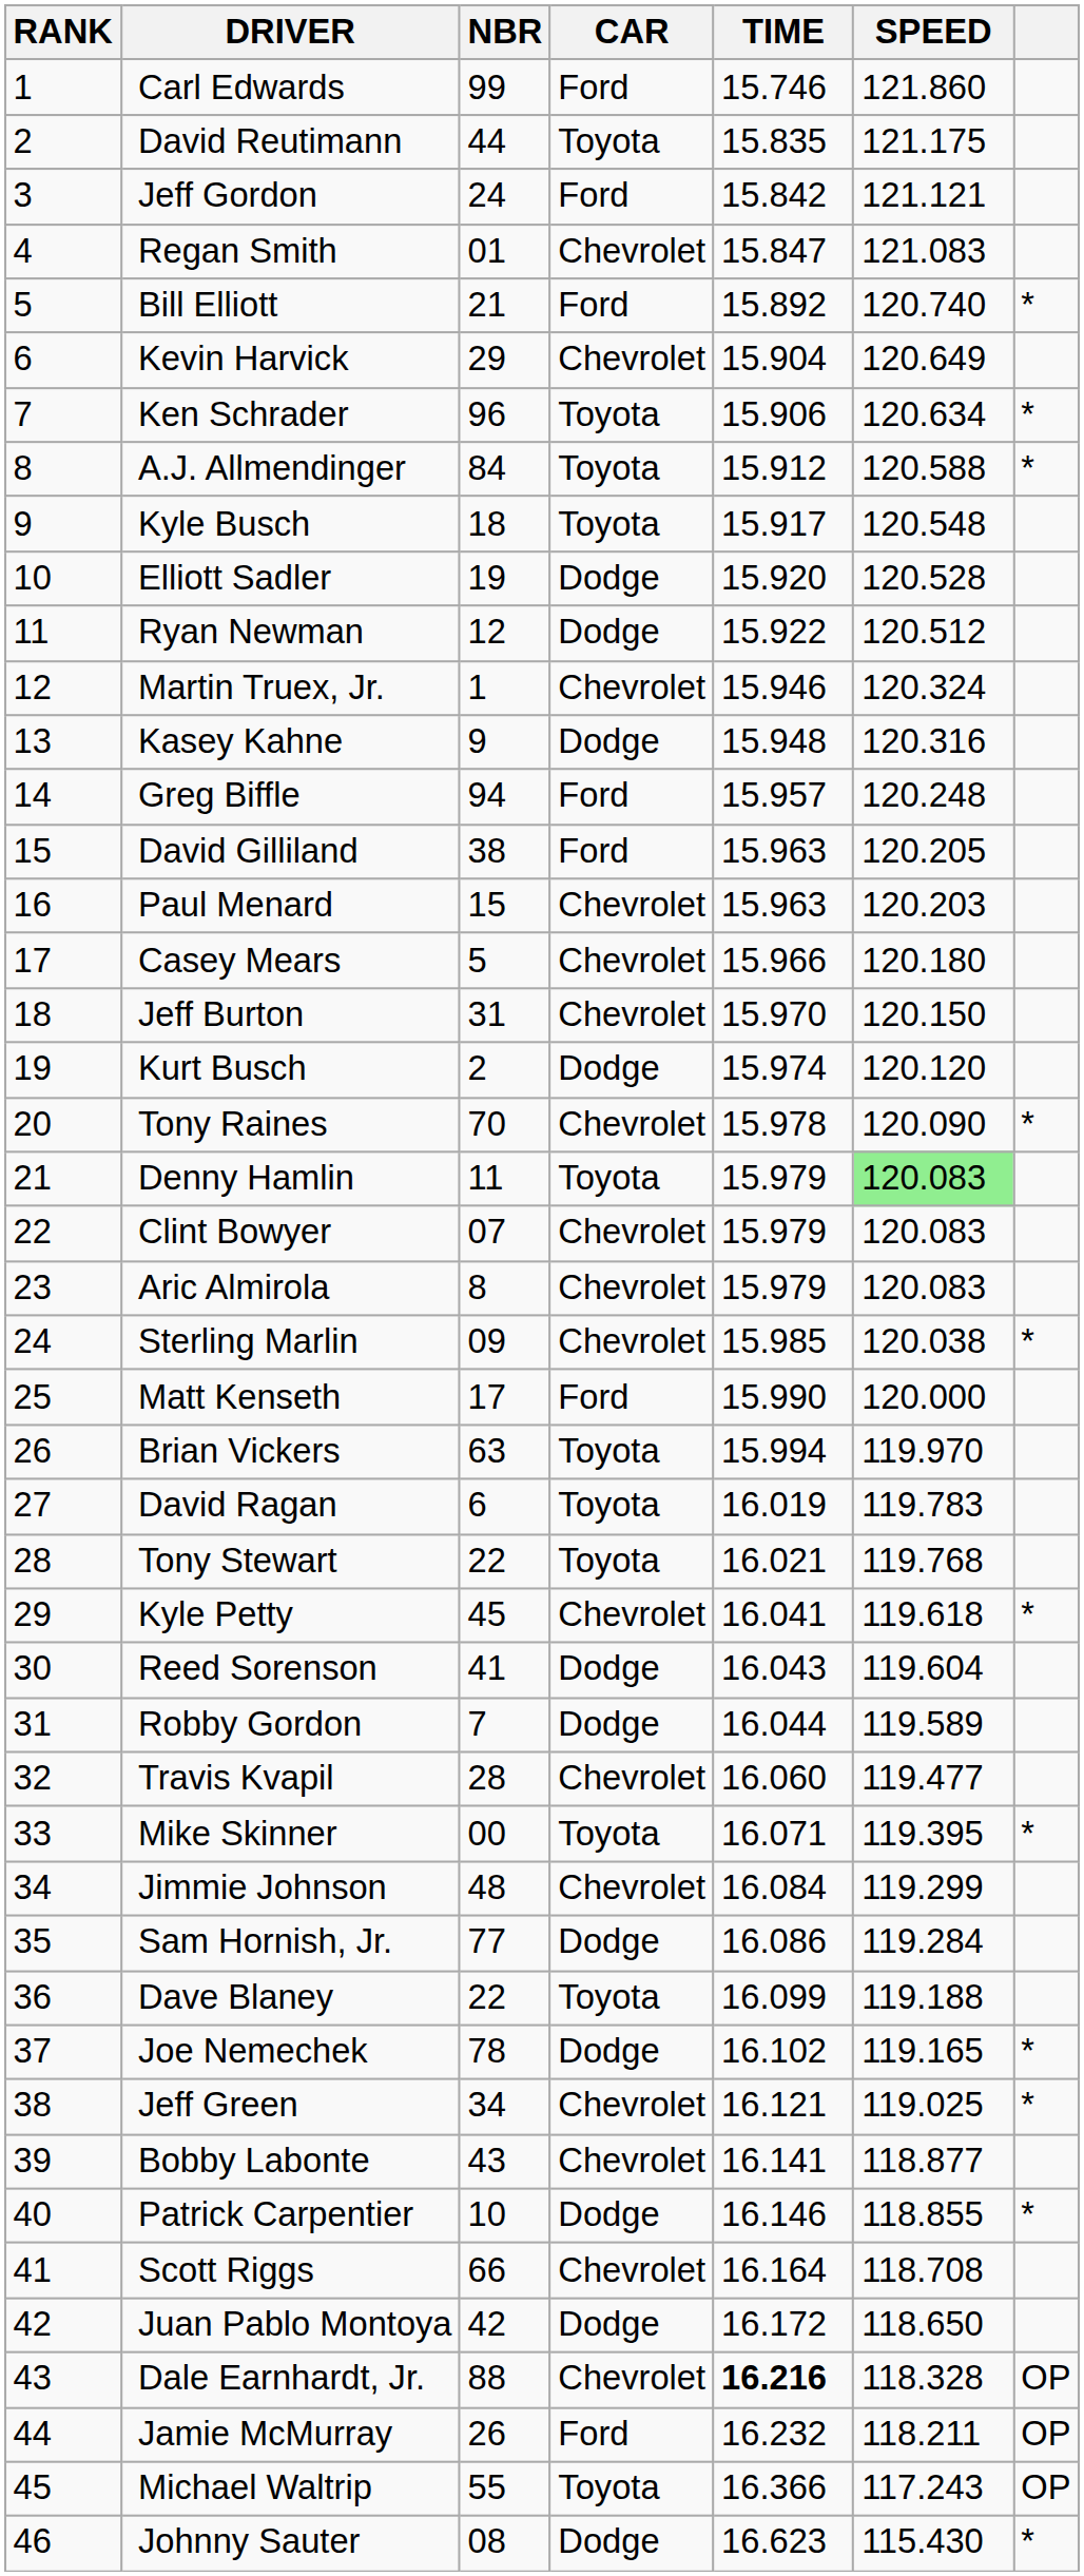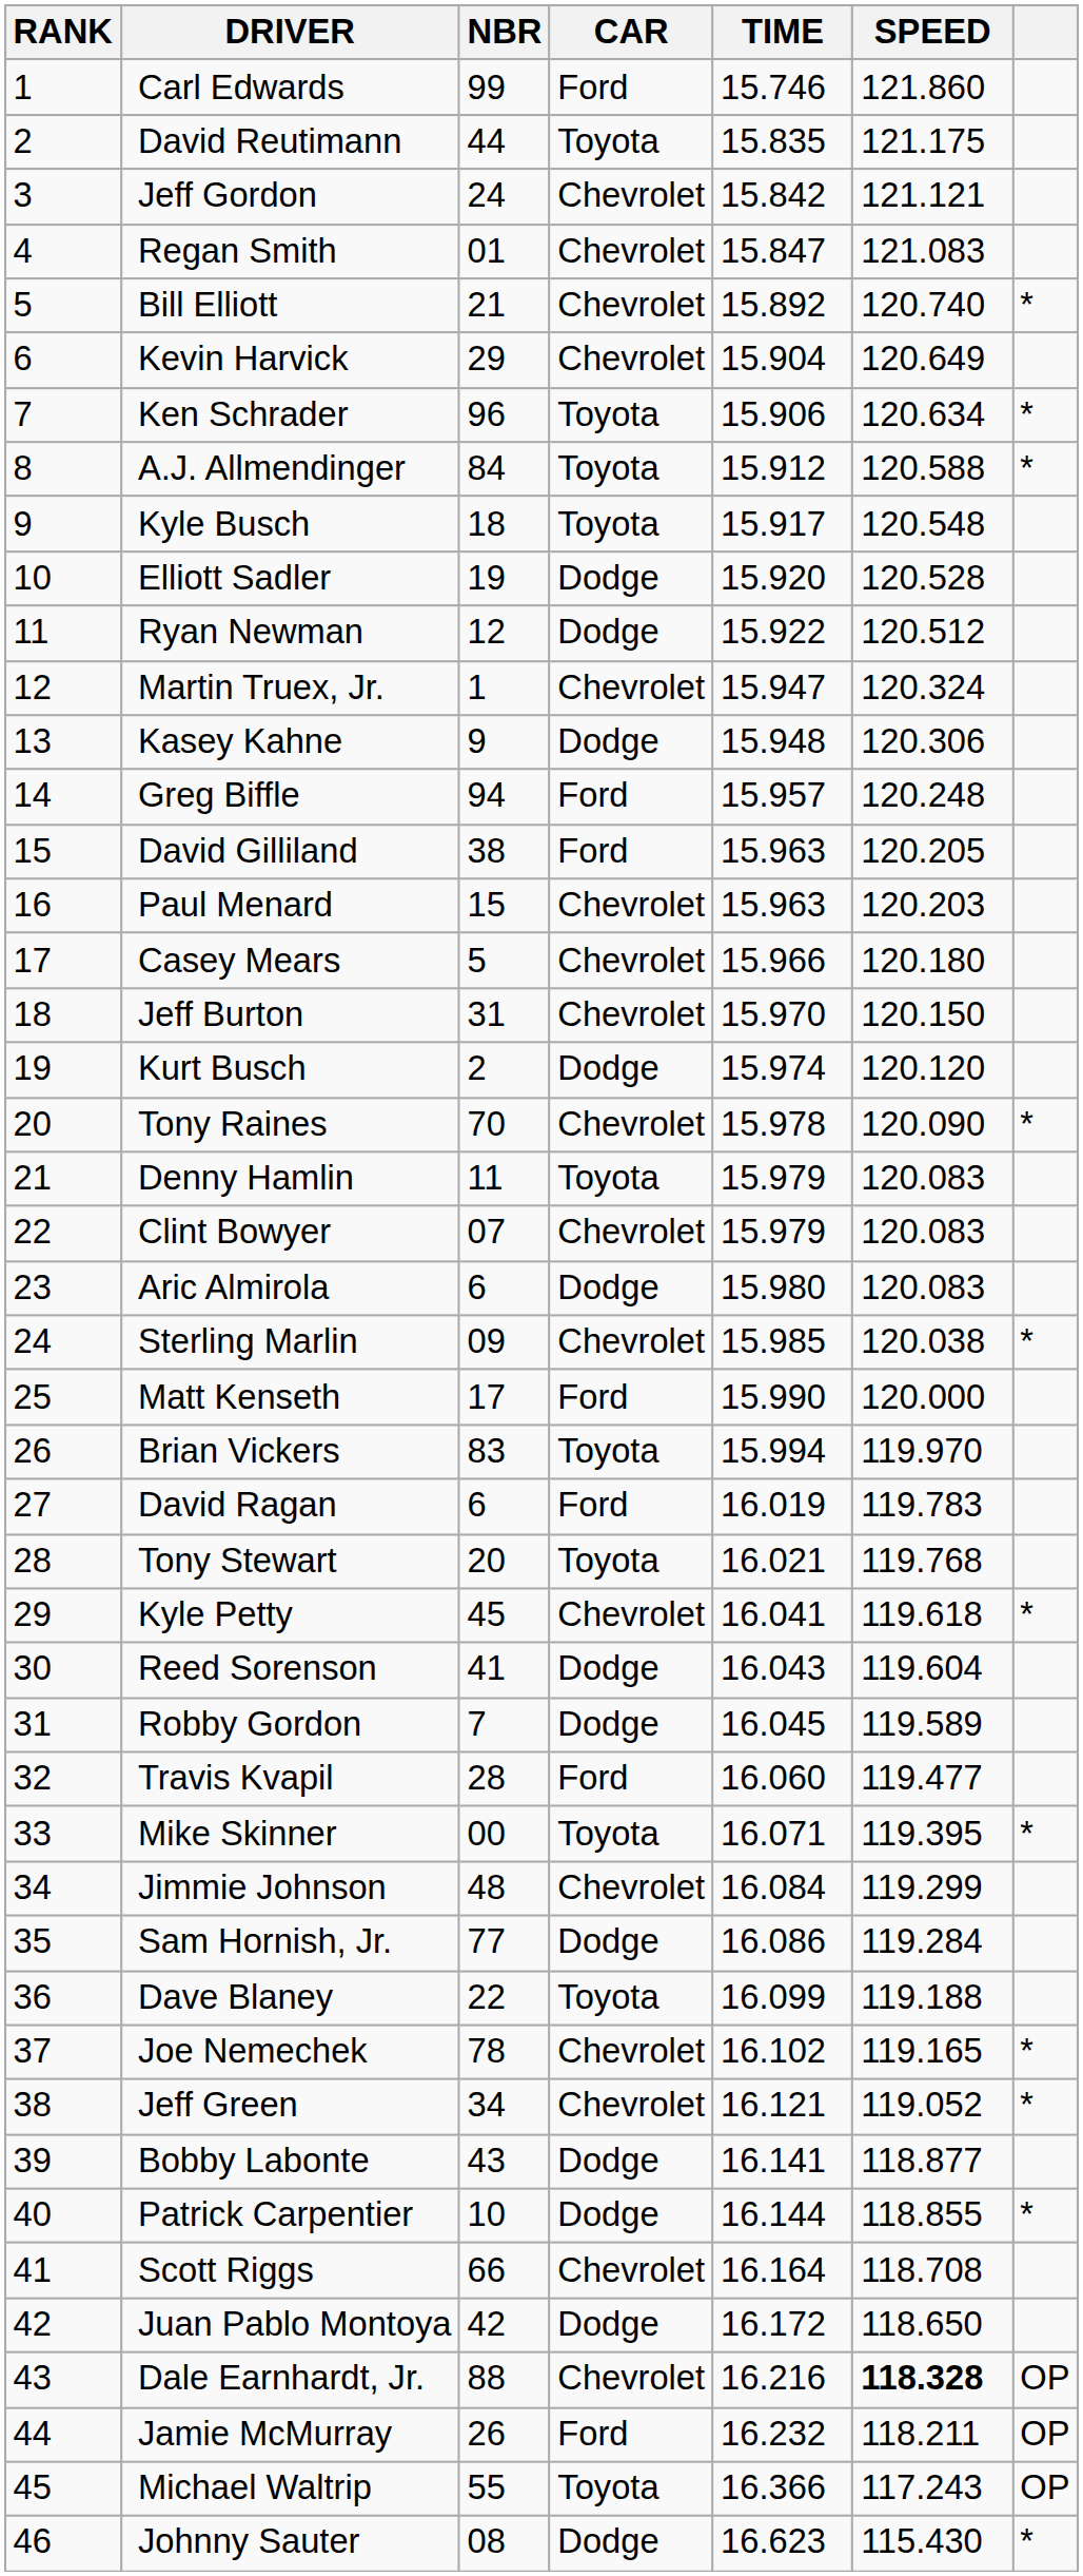 <table class="wikitable">
 <tr>
 <th>RANK</th>
 <th>DRIVER</th>
 <th>NBR</th>
 <th>CAR</th>
 <th>TIME</th>
 <th>SPEED</th>
 <th></th>
 </tr>
 <tr>
 <td>1</td>
 <td> Carl Edwards</td>
 <td>99</td>
 <td>Ford</td>
 <td>15.746  </td>
 <td>121.860  </td>
 <td></td>
 </tr>
 <tr>
 <td>2</td>
 <td> David Reutimann</td>
 <td>44</td>
 <td>Toyota</td>
 <td>15.835  </td>
 <td>121.175  </td>
 <td></td>
 </tr>
 <tr>
 <td>3</td>
 <td> Jeff Gordon</td>
 <td>24</td>
-<td>Ford</td>
+<td>Chevrolet</td>
 <td>15.842  </td>
 <td>121.121  </td>
 <td></td>
 </tr>
 <tr>
 <td>4</td>
 <td> Regan Smith</td>
 <td>01</td>
 <td>Chevrolet</td>
 <td>15.847  </td>
 <td>121.083  </td>
 <td></td>
 </tr>
 <tr>
 <td>5</td>
 <td> Bill Elliott</td>
 <td>21</td>
-<td>Ford</td>
+<td>Chevrolet</td>
 <td>15.892  </td>
 <td>120.740  </td>
 <td>*</td>
 </tr>
 <tr>
 <td>6</td>
 <td> Kevin Harvick</td>
 <td>29</td>
 <td>Chevrolet</td>
 <td>15.904  </td>
 <td>120.649  </td>
 <td></td>
 </tr>
 <tr>
 <td>7</td>
 <td> Ken Schrader</td>
 <td>96</td>
 <td>Toyota</td>
 <td>15.906  </td>
 <td>120.634  </td>
 <td>*</td>
 </tr>
 <tr>
 <td>8</td>
 <td> A.J. Allmendinger</td>
 <td>84</td>
 <td>Toyota</td>
 <td>15.912  </td>
 <td>120.588  </td>
 <td>*</td>
 </tr>
 <tr>
 <td>9</td>
 <td> Kyle Busch</td>
 <td>18</td>
 <td>Toyota</td>
 <td>15.917  </td>
 <td>120.548  </td>
 <td></td>
 </tr>
 <tr>
 <td>10</td>
 <td> Elliott Sadler</td>
 <td>19</td>
 <td>Dodge</td>
 <td>15.920  </td>
 <td>120.528  </td>
 <td></td>
 </tr>
 <tr>
 <td>11</td>
 <td> Ryan Newman</td>
 <td>12</td>
 <td>Dodge</td>
 <td>15.922  </td>
 <td>120.512  </td>
 <td></td>
 </tr>
 <tr>
 <td>12</td>
 <td> Martin Truex, Jr.</td>
 <td>1</td>
 <td>Chevrolet</td>
-<td>15.946  </td>
+<td>15.947  </td>
 <td>120.324  </td>
 <td></td>
 </tr>
 <tr>
 <td>13</td>
 <td> Kasey Kahne</td>
 <td>9</td>
 <td>Dodge</td>
 <td>15.948  </td>
-<td>120.316  </td>
+<td>120.306  </td>
 <td></td>
 </tr>
 <tr>
 <td>14</td>
 <td> Greg Biffle</td>
 <td>94</td>
 <td>Ford</td>
 <td>15.957  </td>
 <td>120.248  </td>
 <td></td>
 </tr>
 <tr>
 <td>15</td>
 <td> David Gilliland</td>
 <td>38</td>
 <td>Ford</td>
 <td>15.963  </td>
 <td>120.205  </td>
 <td></td>
 </tr>
 <tr>
 <td>16</td>
 <td> Paul Menard</td>
 <td>15</td>
 <td>Chevrolet</td>
 <td>15.963  </td>
 <td>120.203  </td>
 <td></td>
 </tr>
 <tr>
 <td>17</td>
 <td> Casey Mears</td>
 <td>5</td>
 <td>Chevrolet</td>
 <td>15.966  </td>
 <td>120.180  </td>
 <td></td>
 </tr>
 <tr>
 <td>18</td>
 <td> Jeff Burton</td>
 <td>31</td>
 <td>Chevrolet</td>
 <td>15.970  </td>
 <td>120.150  </td>
 <td></td>
 </tr>
 <tr>
 <td>19</td>
 <td> Kurt Busch</td>
 <td>2</td>
 <td>Dodge</td>
 <td>15.974  </td>
 <td>120.120  </td>
 <td></td>
 </tr>
 <tr>
 <td>20</td>
 <td> Tony Raines</td>
 <td>70</td>
 <td>Chevrolet</td>
 <td>15.978  </td>
 <td>120.090  </td>
 <td>*</td>
 </tr>
 <tr>
 <td>21</td>
 <td> Denny Hamlin</td>
 <td>11</td>
 <td>Toyota</td>
 <td>15.979  </td>
-<td style="background: lightgreen;">120.083  </td>
+<td>120.083  </td>
 <td></td>
 </tr>
 <tr>
 <td>22</td>
 <td> Clint Bowyer</td>
 <td>07</td>
 <td>Chevrolet</td>
 <td>15.979  </td>
 <td>120.083  </td>
 <td></td>
 </tr>
 <tr>
 <td>23</td>
 <td> Aric Almirola</td>
-<td>8</td>
-<td>Chevrolet</td>
-<td>15.979  </td>
+<td>6</td>
+<td>Dodge</td>
+<td>15.980  </td>
 <td>120.083  </td>
 <td></td>
 </tr>
 <tr>
 <td>24</td>
 <td> Sterling Marlin</td>
 <td>09</td>
 <td>Chevrolet</td>
 <td>15.985  </td>
 <td>120.038  </td>
 <td>*</td>
 </tr>
 <tr>
 <td>25</td>
 <td> Matt Kenseth</td>
 <td>17</td>
 <td>Ford</td>
 <td>15.990  </td>
 <td>120.000  </td>
 <td></td>
 </tr>
 <tr>
 <td>26</td>
 <td> Brian Vickers</td>
-<td>63</td>
+<td>83</td>
 <td>Toyota</td>
 <td>15.994  </td>
 <td>119.970  </td>
 <td></td>
 </tr>
 <tr>
 <td>27</td>
 <td> David Ragan</td>
 <td>6</td>
-<td>Toyota</td>
+<td>Ford</td>
 <td>16.019  </td>
 <td>119.783  </td>
 <td></td>
 </tr>
 <tr>
 <td>28</td>
 <td> Tony Stewart</td>
-<td>22</td>
+<td>20</td>
 <td>Toyota</td>
 <td>16.021  </td>
 <td>119.768  </td>
 <td></td>
 </tr>
 <tr>
 <td>29</td>
 <td> Kyle Petty</td>
 <td>45</td>
 <td>Chevrolet</td>
 <td>16.041  </td>
 <td>119.618  </td>
 <td>*</td>
 </tr>
 <tr>
 <td>30</td>
 <td> Reed Sorenson</td>
 <td>41</td>
 <td>Dodge</td>
 <td>16.043  </td>
 <td>119.604  </td>
 <td></td>
 </tr>
 <tr>
 <td>31</td>
 <td> Robby Gordon</td>
 <td>7</td>
 <td>Dodge</td>
-<td>16.044  </td>
+<td>16.045  </td>
 <td>119.589  </td>
 <td></td>
 </tr>
 <tr>
 <td>32</td>
 <td> Travis Kvapil</td>
 <td>28</td>
-<td>Chevrolet</td>
+<td>Ford</td>
 <td>16.060  </td>
 <td>119.477  </td>
 <td></td>
 </tr>
 <tr>
 <td>33</td>
 <td> Mike Skinner</td>
 <td>00</td>
 <td>Toyota</td>
 <td>16.071  </td>
 <td>119.395  </td>
 <td>*</td>
 </tr>
 <tr>
 <td>34</td>
 <td> Jimmie Johnson</td>
 <td>48</td>
 <td>Chevrolet</td>
 <td>16.084  </td>
 <td>119.299  </td>
 <td></td>
 </tr>
 <tr>
 <td>35</td>
 <td> Sam Hornish, Jr.</td>
 <td>77</td>
 <td>Dodge</td>
 <td>16.086  </td>
 <td>119.284  </td>
 <td></td>
 </tr>
 <tr>
 <td>36</td>
 <td> Dave Blaney</td>
 <td>22</td>
 <td>Toyota</td>
 <td>16.099  </td>
 <td>119.188  </td>
 <td></td>
 </tr>
 <tr>
 <td>37</td>
 <td> Joe Nemechek</td>
 <td>78</td>
-<td>Dodge</td>
+<td>Chevrolet</td>
 <td>16.102  </td>
 <td>119.165  </td>
 <td>*</td>
 </tr>
 <tr>
 <td>38</td>
 <td> Jeff Green</td>
 <td>34</td>
 <td>Chevrolet</td>
 <td>16.121  </td>
-<td>119.025  </td>
+<td>119.052  </td>
 <td>*</td>
 </tr>
 <tr>
 <td>39</td>
 <td> Bobby Labonte</td>
 <td>43</td>
-<td>Chevrolet</td>
+<td>Dodge</td>
 <td>16.141  </td>
 <td>118.877  </td>
 <td></td>
 </tr>
 <tr>
 <td>40</td>
 <td> Patrick Carpentier</td>
 <td>10</td>
 <td>Dodge</td>
-<td>16.146  </td>
+<td>16.144  </td>
 <td>118.855  </td>
 <td>*</td>
 </tr>
 <tr>
 <td>41</td>
 <td> Scott Riggs</td>
 <td>66</td>
 <td>Chevrolet</td>
 <td>16.164  </td>
 <td>118.708  </td>
 <td></td>
 </tr>
 <tr>
 <td>42</td>
 <td> Juan Pablo Montoya</td>
 <td>42</td>
 <td>Dodge</td>
 <td>16.172  </td>
 <td>118.650  </td>
 <td></td>
 </tr>
 <tr>
 <td>43</td>
 <td> Dale Earnhardt, Jr.</td>
 <td>88</td>
 <td>Chevrolet</td>
-<td><strong>16.216  </strong></td>
-<td>118.328  </td>
+<td>16.216  </td>
+<td><strong>118.328  </strong></td>
 <td>OP</td>
 </tr>
 <tr>
 <td>44</td>
 <td> Jamie McMurray</td>
 <td>26</td>
 <td>Ford</td>
 <td>16.232  </td>
 <td>118.211  </td>
 <td>OP</td>
 </tr>
 <tr>
 <td>45</td>
 <td> Michael Waltrip</td>
 <td>55</td>
 <td>Toyota</td>
 <td>16.366  </td>
 <td>117.243  </td>
 <td>OP</td>
 </tr>
 <tr>
 <td>46</td>
 <td> Johnny Sauter</td>
 <td>08</td>
 <td>Dodge</td>
 <td>16.623  </td>
 <td>115.430  </td>
 <td>*</td>
 </tr>
 </table>
